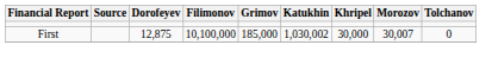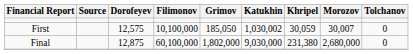 <table class="wikitable" style="text-align:center; font-size:90%; line-height:14px">
 <tr>
 <th>Financial Report</th>
 <th>Source</th>
 <th>Dorofeyev</th>
 <th>Filimonov</th>
 <th>Grimov</th>
 <th>Katukhin</th>
 <th>Khripel</th>
 <th>Morozov</th>
 <th>Tolchanov</th>
 </tr>
 <tr>
 <td></td>
 <td></td>
 <td bgcolor=></td>
 <td bgcolor=></td>
 <td bgcolor=></td>
 <td bgcolor=></td>
 <td bgcolor=></td>
 <td bgcolor=></td>
 <td bgcolor=></td>
 </tr>
 <tr align=center>
 <td>First</td>
 <td></td>
+<td>12,575</td>
+<td>10,100,000</td>
+<td>185,050</td>
+<td>1,030,002</td>
+<td>30,059</td>
+<td>30,007</td>
+<td>0</td>
+</tr>
+<tr>
+<td>Final</td>
+<td></td>
 <td>12,875</td>
-<td>10,100,000</td>
-<td>185,000</td>
-<td>1,030,002</td>
-<td>30,000</td>
-<td>30,007</td>
+<td>60,100,000</td>
+<td>1,802,000</td>
+<td>9,030,000</td>
+<td>231,380</td>
+<td>2,680,000</td>
 <td>0</td>
 </tr>
 <tr>
 </tr>
 </table>
